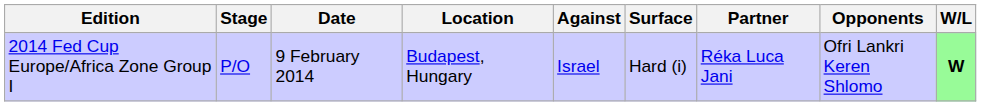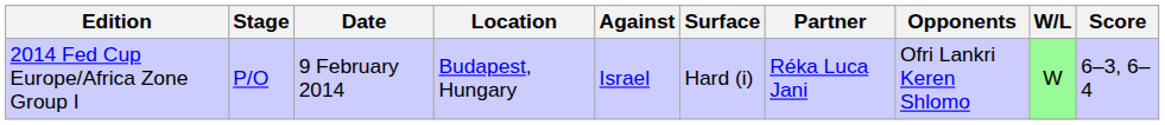 <table class=wikitable style=font-size:97%>
 <tr>
 <th>Edition</th>
 <th>Stage</th>
 <th>Date</th>
 <th>Location</th>
 <th>Against</th>
 <th>Surface</th>
 <th>Partner</th>
 <th>Opponents</th>
 <th>W/L</th>
+<th>Score</th>
 </tr>
 <tr style="background:#ccf;">
 <td><a href='#'>2014 Fed Cup</a> <br> Europe/Africa Zone Group I</td>
 <td><a href='#'>P/O</a></td>
 <td>9 February 2014</td>
 <td><a href='#'>Budapest</a>, Hungary</td>
 <td> <a href='#'>Israel</a></td>
 <td>Hard (i)</td>
 <td> <a href='#'>Réka Luca Jani</a></td>
 <td> Ofri Lankri <br>  <a href='#'>Keren Shlomo</a></td>
-<td style="text-align:center; background:#98fb98;"><strong>W</strong></td>
+<td style="text-align:center; background:#98fb98;">W</td>
+<td>6–3, 6–4</td>
 </tr>
 </table>
